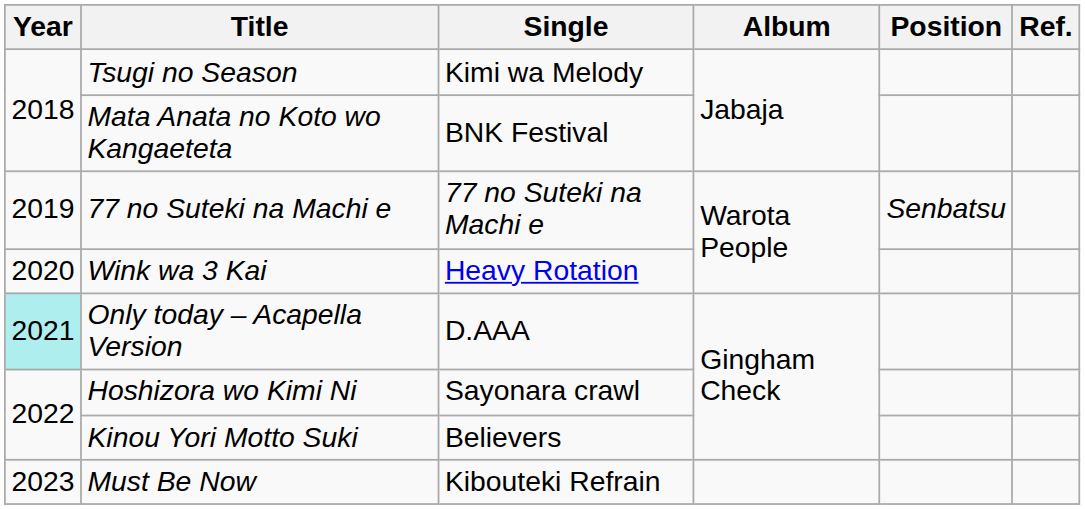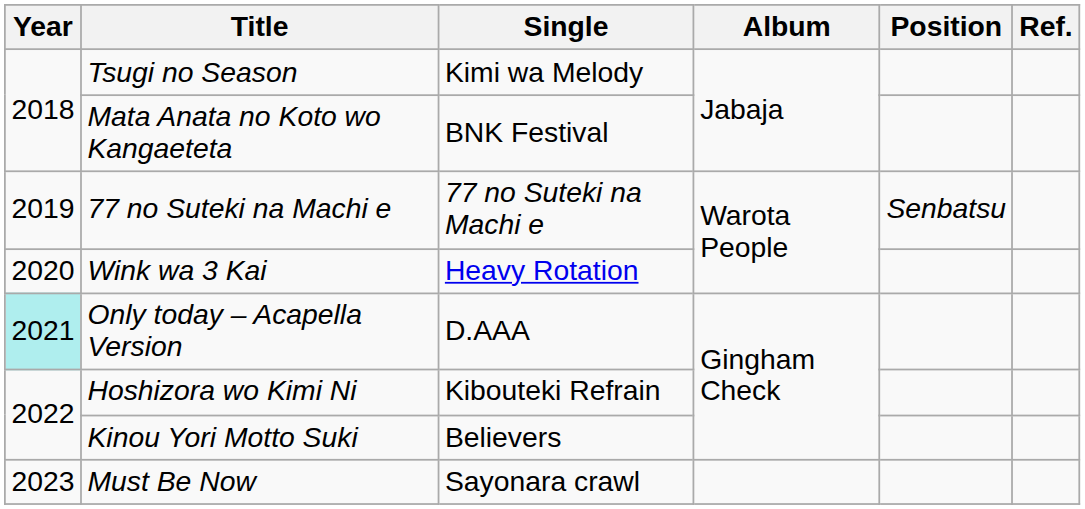 <table class="wikitable">
 <tr>
 <th>Year</th>
 <th>Title</th>
 <th>Single</th>
 <th>Album</th>
 <th>Position</th>
 <th>Ref.</th>
 </tr>
 <tr>
 <td rowspan="2">2018</td>
 <td><em>Tsugi no Season</em></td>
 <td>Kimi wa Melody</td>
 <td rowspan="2">Jabaja</td>
 <td></td>
 <td></td>
 </tr>
 <tr>
 <td><em>Mata Anata no Koto wo Kangaeteta</em></td>
 <td>BNK Festival</td>
 <td></td>
 <td></td>
 </tr>
 <tr>
 <td>2019</td>
 <td><em>77 no Suteki na Machi e</em></td>
 <td><em>77 no Suteki na Machi e</em></td>
 <td rowspan="2">Warota People</td>
 <td><em>Senbatsu</em></td>
 <td></td>
 </tr>
 <tr>
 <td>2020</td>
 <td><em>Wink wa 3 Kai</em></td>
 <td><a href='#'>Heavy Rotation</a></td>
 <td></td>
 <td></td>
 </tr>
 <tr>
 <td style="background: paleturquoise;">2021</td>
 <td><em>Only today – Acapella Version</em></td>
 <td>D.AAA</td>
 <td rowspan="3">Gingham Check</td>
 <td></td>
 <td></td>
 </tr>
 <tr>
 <td rowspan="2">2022</td>
 <td><em>Hoshizora wo Kimi Ni</em></td>
-<td>Sayonara crawl</td>
+<td>Kibouteki Refrain</td>
 <td></td>
 <td></td>
 </tr>
 <tr>
 <td><em>Kinou Yori Motto Suki</em></td>
 <td>Believers</td>
 <td></td>
 <td></td>
 </tr>
 <tr>
 <td>2023</td>
 <td><em>Must Be Now</em></td>
-<td>Kibouteki Refrain</td>
+<td>Sayonara crawl</td>
 <td></td>
 <td></td>
 <td></td>
 </tr>
 </table>
